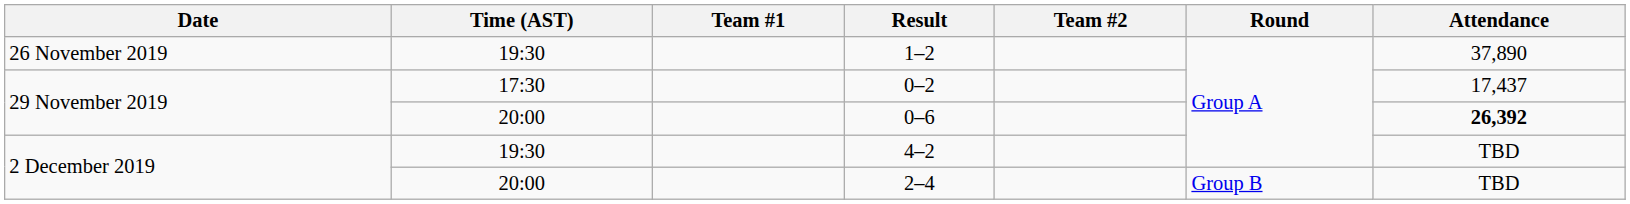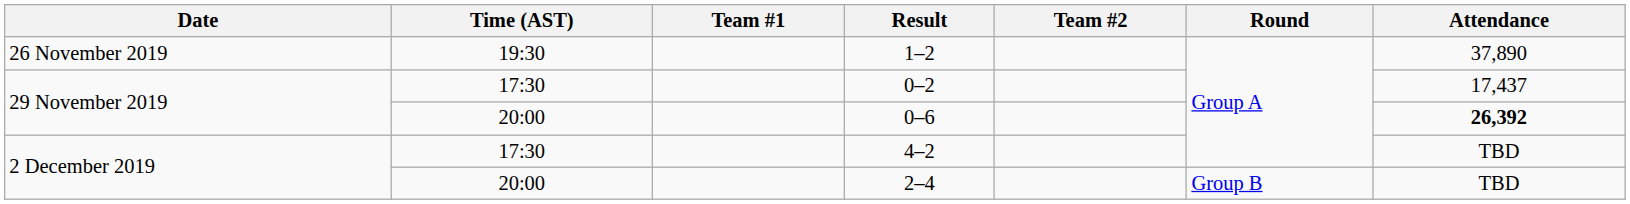 <table class="wikitable" style="text-align: left;" width="80%">
 <tr>
 <th>Date</th>
 <th>Time (AST)</th>
 <th>Team #1</th>
 <th>Result</th>
 <th>Team #2</th>
 <th>Round</th>
 <th>Attendance</th>
 </tr>
 <tr>
 <td>26 November 2019</td>
 <td style="text-align:center;">19:30</td>
 <td></td>
 <td style="text-align:center;">1–2</td>
 <td></td>
 <td rowspan="4"><a href='#'>Group A</a></td>
 <td style="text-align:center;">37,890</td>
 </tr>
 <tr>
 <td rowspan="2">29 November 2019</td>
 <td style="text-align:center;">17:30</td>
 <td></td>
 <td style="text-align:center;">0–2</td>
 <td></td>
 <td style="text-align:center;">17,437</td>
 </tr>
 <tr>
 <td style="text-align:center;">20:00</td>
 <td></td>
 <td style="text-align:center;">0–6</td>
 <td></td>
 <td style="text-align:center;"><strong>26,392</strong></td>
 </tr>
 <tr>
 <td rowspan="2">2 December 2019</td>
-<td style="text-align:center;">19:30</td>
+<td style="text-align:center;">17:30</td>
 <td></td>
 <td style="text-align:center;">4–2</td>
 <td></td>
 <td style="text-align:center;">TBD</td>
 </tr>
 <tr>
 <td style="text-align:center;">20:00</td>
 <td></td>
 <td style="text-align:center;">2–4</td>
 <td></td>
 <td><a href='#'>Group B</a></td>
 <td style="text-align:center;">TBD</td>
 </tr>
 </table>
